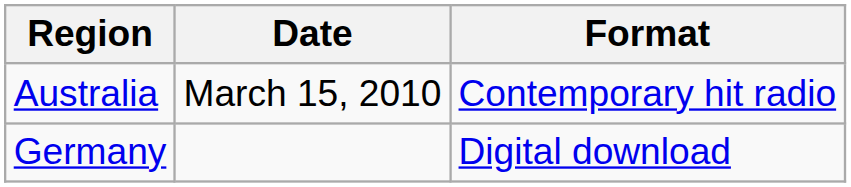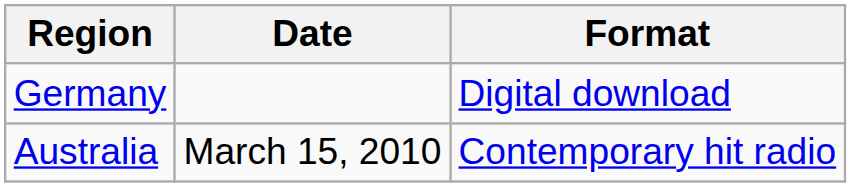 <table class="wikitable">
 <tr>
 <th>Region</th>
 <th>Date</th>
 <th>Format</th>
 </tr>
 <tr>
+<td><a href='#'>Germany</a></td>
+<td></td>
+<td><a href='#'>Digital download</a></td>
+</tr>
+<tr>
 <td><a href='#'>Australia</a></td>
 <td>March 15, 2010</td>
 <td><a href='#'>Contemporary hit radio</a></td>
 </tr>
-<tr>
-<td><a href='#'>Germany</a></td>
-<td></td>
-<td><a href='#'>Digital download</a></td>
-</tr>
 </table>
